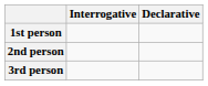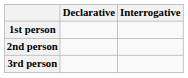 <table class="wikitable">
 <tr>
 <th></th>
+<th>Declarative</th>
 <th>Interrogative</th>
-<th>Declarative</th>
 </tr>
 <tr>
 <th>1st person</th>
 <td></td>
 <td></td>
 </tr>
 <tr>
 <th>2nd person</th>
 <td></td>
 <td></td>
 </tr>
 <tr>
 <th>3rd person</th>
 <td></td>
 <td></td>
 </tr>
 </table>
